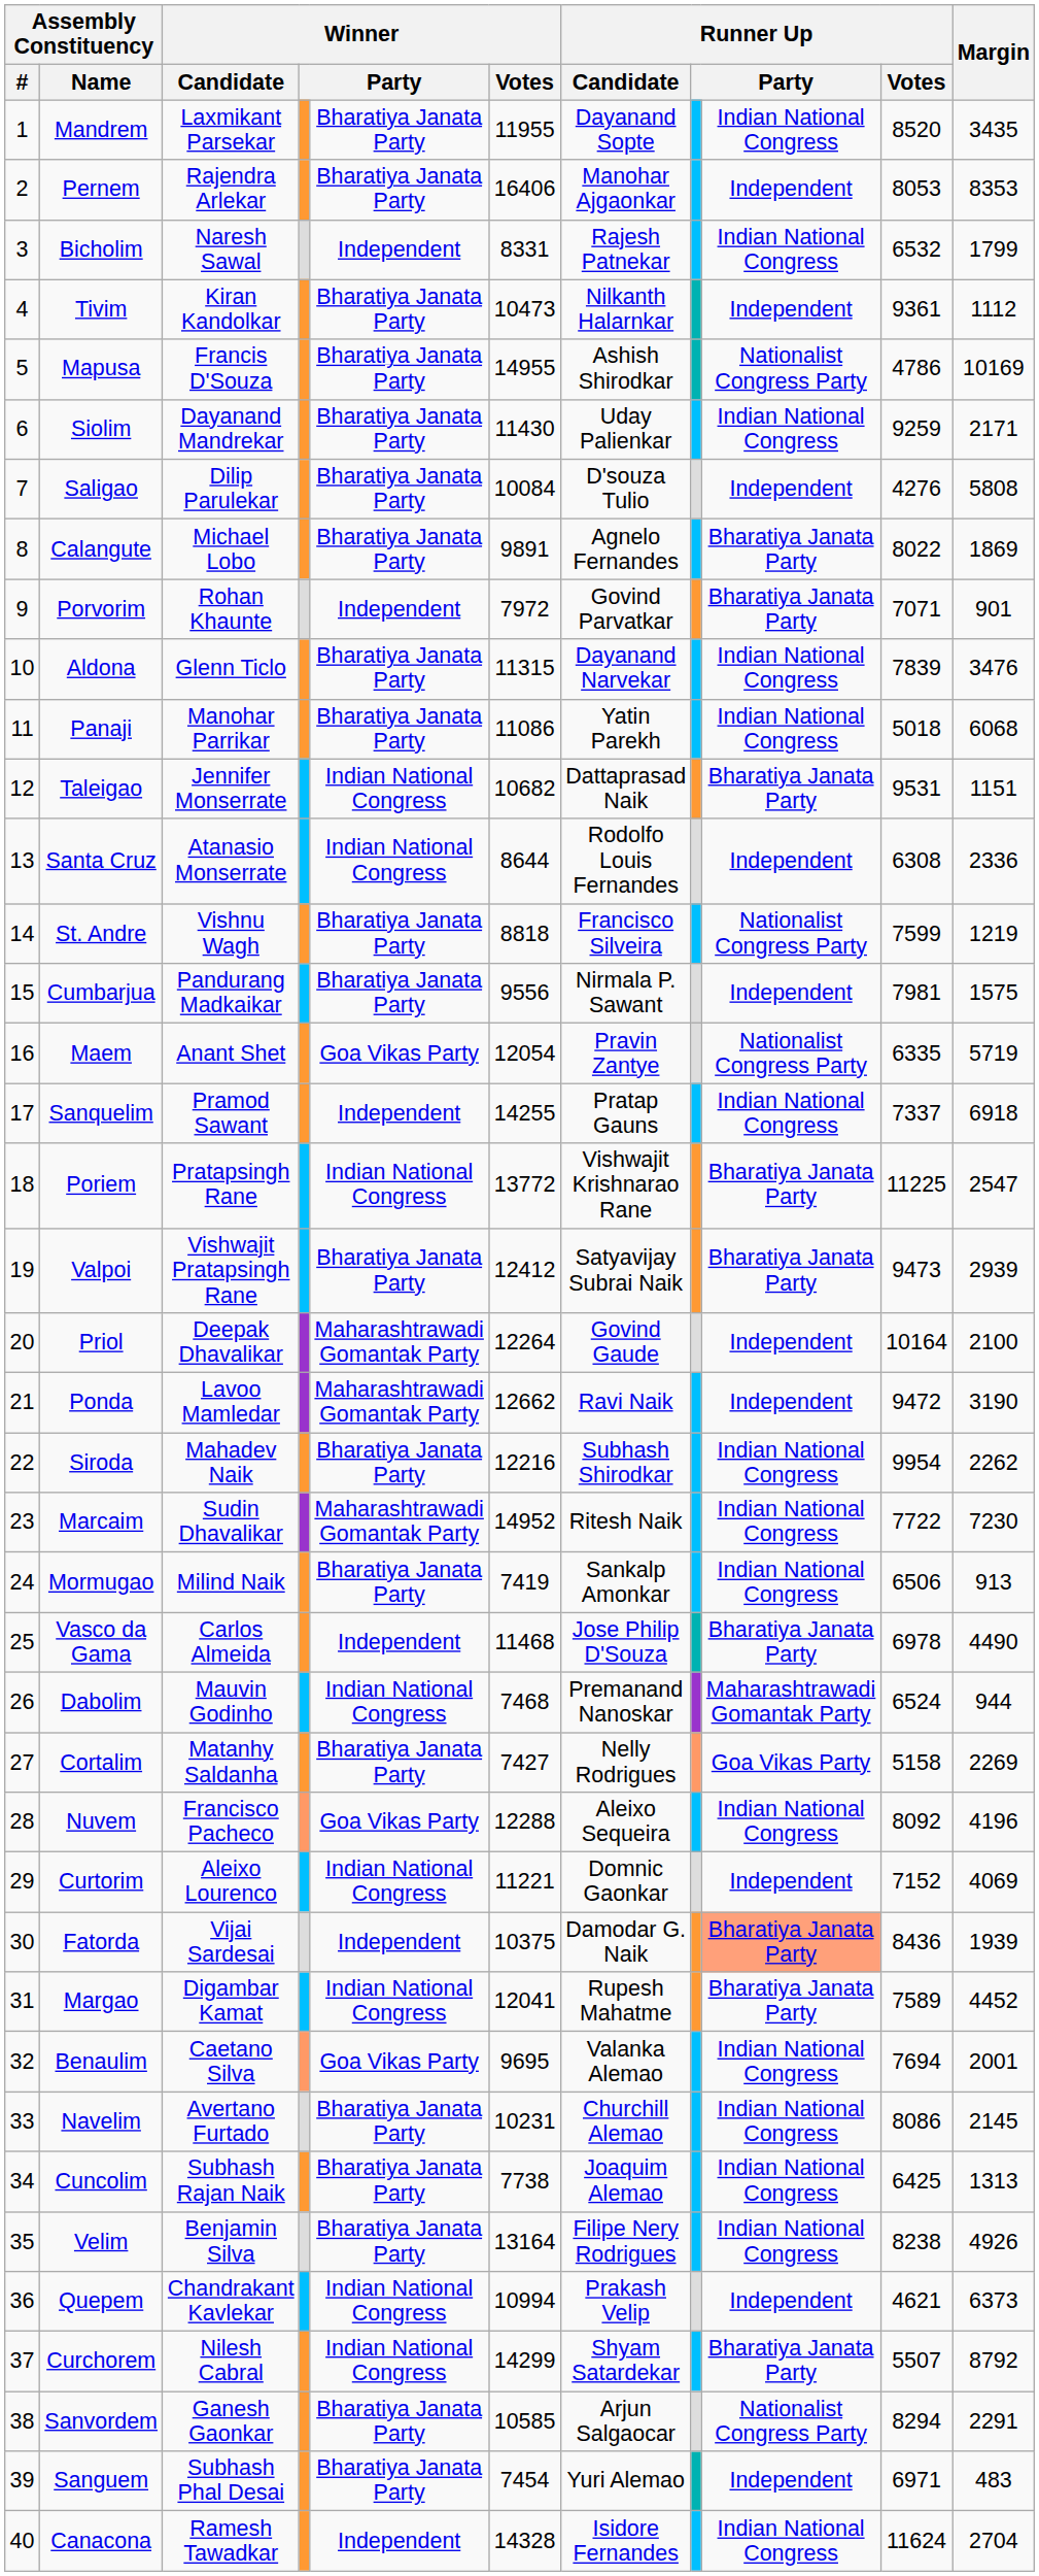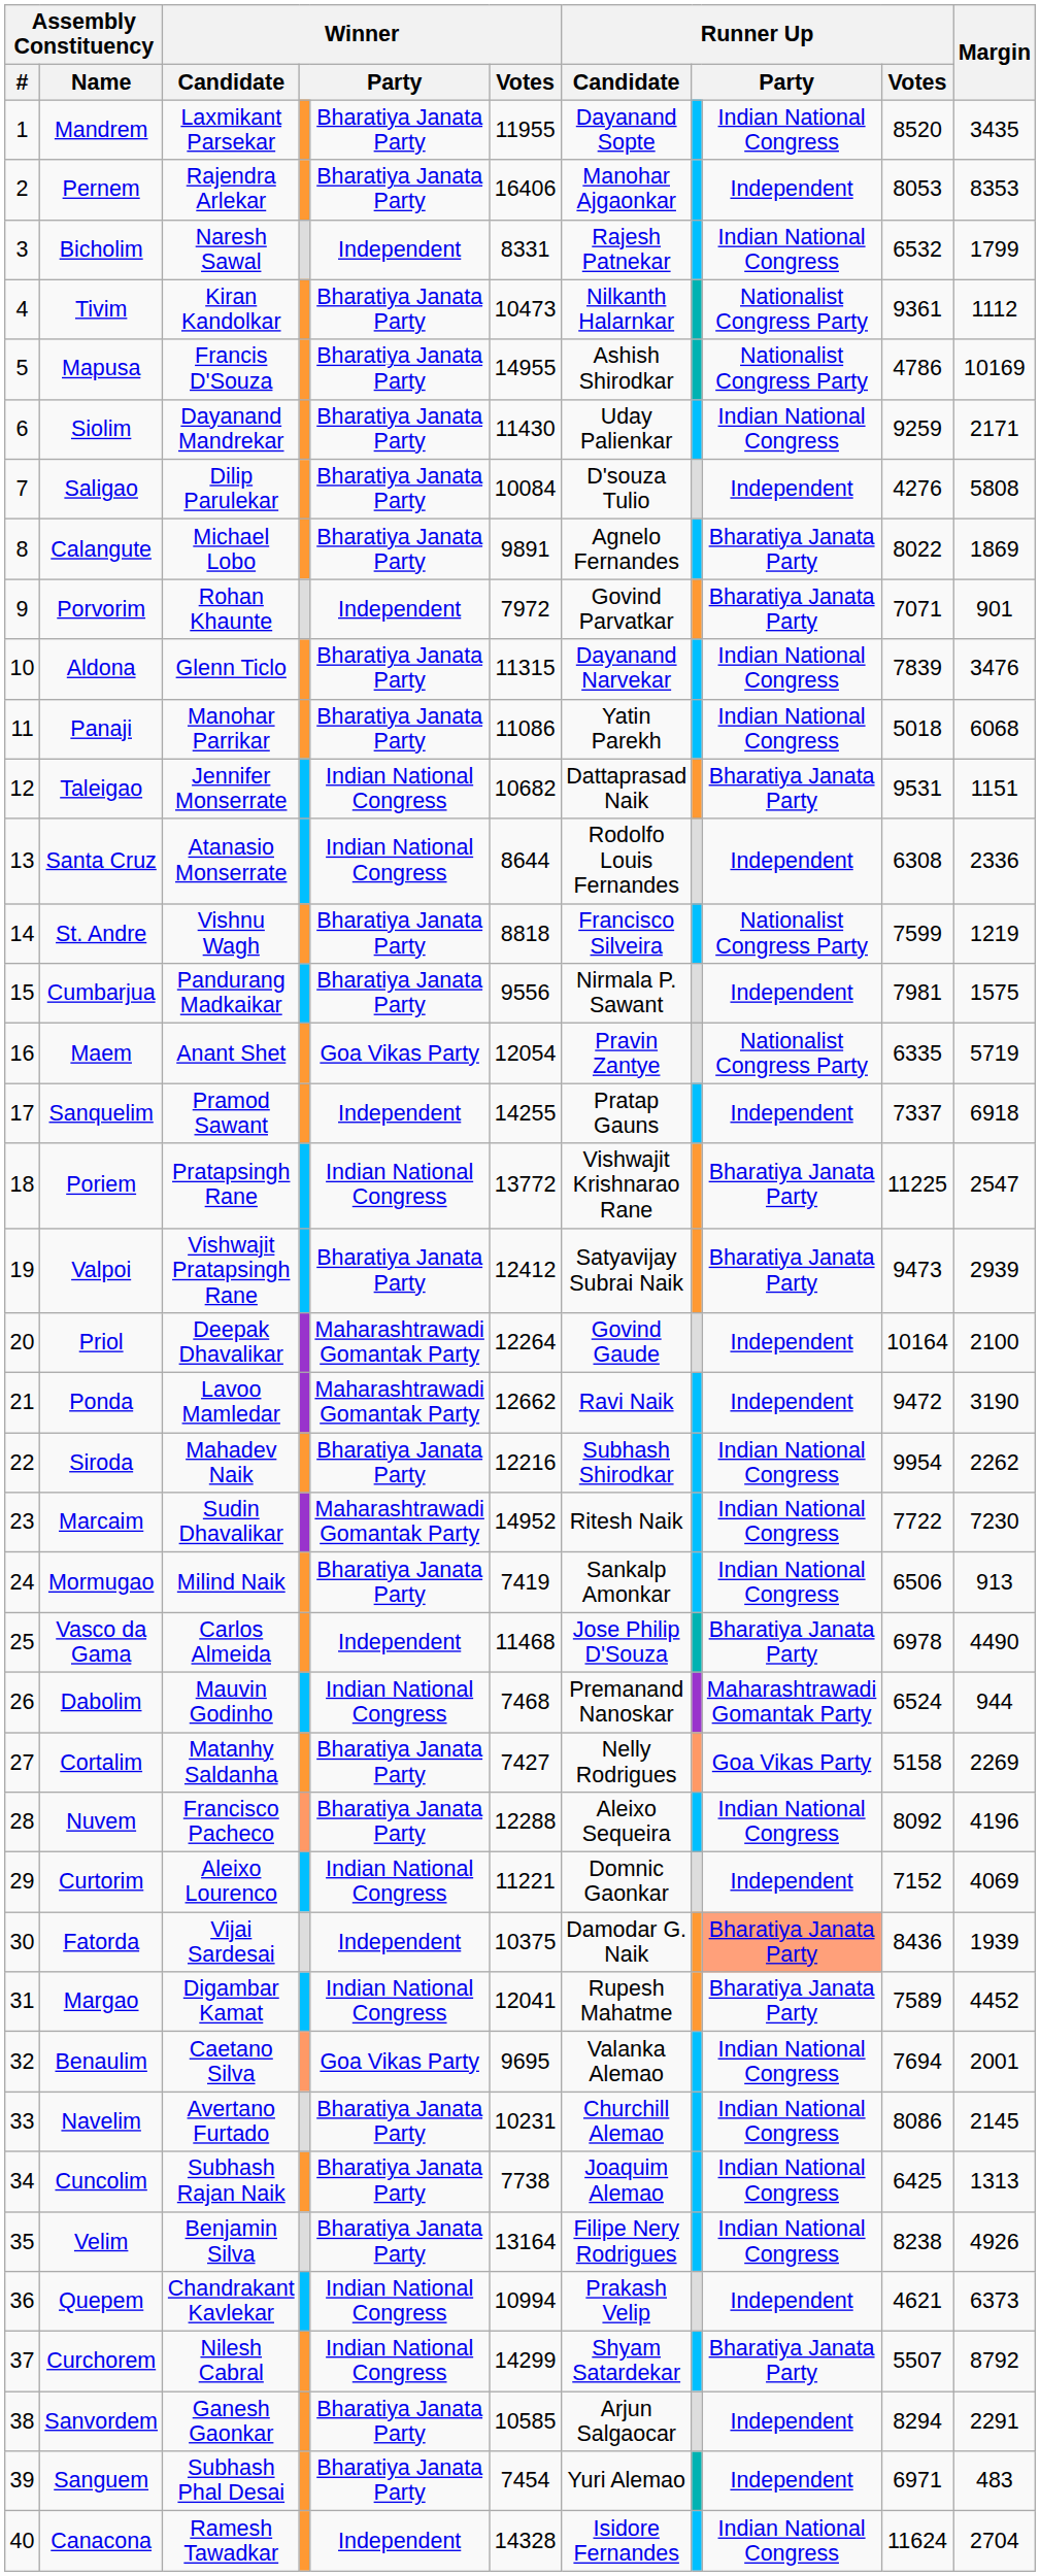 <table class="wikitable sortable" style="text-align:center;">
 <tr>
 <th colspan="2">Assembly Constituency</th>
 <th colspan="4">Winner</th>
 <th colspan="4">Runner Up</th>
 <th rowspan="2">Margin</th>
 </tr>
 <tr>
 <th>#</th>
 <th>Name</th>
 <th>Candidate</th>
 <th colspan="2">Party</th>
 <th>Votes</th>
 <th>Candidate</th>
 <th colspan="2">Party</th>
 <th>Votes</th>
 </tr>
 <tr>
 <td>1</td>
 <td><a href='#'>Mandrem</a></td>
 <td><a href='#'>Laxmikant Parsekar</a></td>
 <td style="background:#f93;"></td>
 <td><a href='#'>Bharatiya Janata Party</a></td>
 <td>11955</td>
 <td><a href='#'>Dayanand Sopte</a></td>
 <td style="background:#00bfff;"></td>
 <td><a href='#'>Indian National Congress</a></td>
 <td>8520</td>
 <td>3435</td>
 </tr>
 <tr>
 <td>2</td>
 <td><a href='#'>Pernem</a></td>
 <td><a href='#'>Rajendra Arlekar</a></td>
 <td style="background:#f93;"></td>
 <td><a href='#'>Bharatiya Janata Party</a></td>
 <td>16406</td>
 <td><a href='#'>Manohar Ajgaonkar</a></td>
 <td style="background:#00bfff;"></td>
 <td><a href='#'>Independent</a></td>
 <td>8053</td>
 <td>8353</td>
 </tr>
 <tr>
 <td>3</td>
 <td><a href='#'>Bicholim</a></td>
 <td><a href='#'>Naresh Sawal</a></td>
 <td style="background:#ddd;"></td>
 <td><a href='#'>Independent</a></td>
 <td>8331</td>
 <td><a href='#'>Rajesh Patnekar</a></td>
 <td style="background:#00bfff;"></td>
 <td><a href='#'>Indian National Congress</a></td>
 <td>6532</td>
 <td>1799</td>
 </tr>
 <tr>
 <td>4</td>
 <td><a href='#'>Tivim</a></td>
 <td><a href='#'>Kiran Kandolkar</a></td>
 <td style="background:#f93;"></td>
 <td><a href='#'>Bharatiya Janata Party</a></td>
 <td>10473</td>
 <td><a href='#'>Nilkanth Halarnkar</a></td>
 <td style="background:#00b2b2;"></td>
-<td><a href='#'>Independent</a></td>
+<td><a href='#'>Nationalist Congress Party</a></td>
 <td>9361</td>
 <td>1112</td>
 </tr>
 <tr>
 <td>5</td>
 <td><a href='#'>Mapusa</a></td>
 <td><a href='#'>Francis D'Souza</a></td>
 <td style="background:#f93;"></td>
 <td><a href='#'>Bharatiya Janata Party</a></td>
 <td>14955</td>
 <td>Ashish Shirodkar</td>
 <td style="background:#00b2b2;"></td>
 <td><a href='#'>Nationalist Congress Party</a></td>
 <td>4786</td>
 <td>10169</td>
 </tr>
 <tr>
 <td>6</td>
 <td><a href='#'>Siolim</a></td>
 <td><a href='#'>Dayanand Mandrekar</a></td>
 <td style="background:#f93;"></td>
 <td><a href='#'>Bharatiya Janata Party</a></td>
 <td>11430</td>
 <td>Uday Palienkar</td>
 <td style="background:#00bfff;"></td>
 <td><a href='#'>Indian National Congress</a></td>
 <td>9259</td>
 <td>2171</td>
 </tr>
 <tr>
 <td>7</td>
 <td><a href='#'>Saligao</a></td>
 <td><a href='#'>Dilip Parulekar</a></td>
 <td style="background:#f93;"></td>
 <td><a href='#'>Bharatiya Janata Party</a></td>
 <td>10084</td>
 <td>D'souza Tulio</td>
 <td style="background:#ddd;"></td>
 <td><a href='#'>Independent</a></td>
 <td>4276</td>
 <td>5808</td>
 </tr>
 <tr>
 <td>8</td>
 <td><a href='#'>Calangute</a></td>
 <td><a href='#'>Michael Lobo</a></td>
 <td style="background:#f93;"></td>
 <td><a href='#'>Bharatiya Janata Party</a></td>
 <td>9891</td>
 <td>Agnelo Fernandes</td>
 <td style="background:#00bfff;"></td>
 <td><a href='#'>Bharatiya Janata Party</a></td>
 <td>8022</td>
 <td>1869</td>
 </tr>
 <tr>
 <td>9</td>
 <td><a href='#'>Porvorim</a></td>
 <td><a href='#'>Rohan Khaunte</a></td>
 <td style="background:#ddd;"></td>
 <td><a href='#'>Independent</a></td>
 <td>7972</td>
 <td>Govind Parvatkar</td>
 <td style="background:#f93;"></td>
 <td><a href='#'>Bharatiya Janata Party</a></td>
 <td>7071</td>
 <td>901</td>
 </tr>
 <tr>
 <td>10</td>
 <td><a href='#'>Aldona</a></td>
 <td><a href='#'>Glenn Ticlo</a></td>
 <td style="background:#f93;"></td>
 <td><a href='#'>Bharatiya Janata Party</a></td>
 <td>11315</td>
 <td><a href='#'>Dayanand Narvekar</a></td>
 <td style="background:#00bfff;"></td>
 <td><a href='#'>Indian National Congress</a></td>
 <td>7839</td>
 <td>3476</td>
 </tr>
 <tr>
 <td>11</td>
 <td><a href='#'>Panaji</a></td>
 <td><a href='#'>Manohar Parrikar</a></td>
 <td style="background:#f93;"></td>
 <td><a href='#'>Bharatiya Janata Party</a></td>
 <td>11086</td>
 <td>Yatin Parekh</td>
 <td style="background:#00bfff;"></td>
 <td><a href='#'>Indian National Congress</a></td>
 <td>5018</td>
 <td>6068</td>
 </tr>
 <tr>
 <td>12</td>
 <td><a href='#'>Taleigao</a></td>
 <td><a href='#'>Jennifer Monserrate</a></td>
 <td style="background:#00bfff;"></td>
 <td><a href='#'>Indian National Congress</a></td>
 <td>10682</td>
 <td>Dattaprasad Naik</td>
 <td style="background:#f93;"></td>
 <td><a href='#'>Bharatiya Janata Party</a></td>
 <td>9531</td>
 <td>1151</td>
 </tr>
 <tr>
 <td>13</td>
 <td><a href='#'>Santa Cruz</a></td>
 <td><a href='#'>Atanasio Monserrate</a></td>
 <td style="background:#00bfff;"></td>
 <td><a href='#'>Indian National Congress</a></td>
 <td>8644</td>
 <td>Rodolfo Louis Fernandes</td>
 <td style="background:#ddd;"></td>
 <td><a href='#'>Independent</a></td>
 <td>6308</td>
 <td>2336</td>
 </tr>
 <tr>
 <td>14</td>
 <td><a href='#'>St. Andre</a></td>
 <td><a href='#'>Vishnu Wagh</a></td>
 <td style="background:#f93;"></td>
 <td><a href='#'>Bharatiya Janata Party</a></td>
 <td>8818</td>
 <td><a href='#'>Francisco Silveira</a></td>
 <td style="background:#00bfff;"></td>
 <td><a href='#'>Nationalist Congress Party</a></td>
 <td>7599</td>
 <td>1219</td>
 </tr>
 <tr>
 <td>15</td>
 <td><a href='#'>Cumbarjua</a></td>
 <td><a href='#'>Pandurang Madkaikar</a></td>
 <td style="background:#00bfff;"></td>
 <td><a href='#'>Bharatiya Janata Party</a></td>
 <td>9556</td>
 <td>Nirmala P. Sawant</td>
 <td style="background:#ddd;"></td>
 <td><a href='#'>Independent</a></td>
 <td>7981</td>
 <td>1575</td>
 </tr>
 <tr>
 <td>16</td>
 <td><a href='#'>Maem</a></td>
 <td><a href='#'>Anant Shet</a></td>
 <td style="background:#f93;"></td>
 <td><a href='#'>Goa Vikas Party</a></td>
 <td>12054</td>
 <td><a href='#'>Pravin Zantye</a></td>
 <td style="background:#ddd;"></td>
 <td><a href='#'>Nationalist Congress Party</a></td>
 <td>6335</td>
 <td>5719</td>
 </tr>
 <tr>
 <td>17</td>
 <td><a href='#'>Sanquelim</a></td>
 <td><a href='#'>Pramod Sawant</a></td>
 <td style="background:#f93;"></td>
 <td><a href='#'>Independent</a></td>
 <td>14255</td>
 <td>Pratap Gauns</td>
 <td style="background:#00bfff;"></td>
-<td><a href='#'>Indian National Congress</a></td>
+<td><a href='#'>Independent</a></td>
 <td>7337</td>
 <td>6918</td>
 </tr>
 <tr>
 <td>18</td>
 <td><a href='#'>Poriem</a></td>
 <td><a href='#'>Pratapsingh Rane</a></td>
 <td style="background:#00bfff;"></td>
 <td><a href='#'>Indian National Congress</a></td>
 <td>13772</td>
 <td>Vishwajit Krishnarao Rane</td>
 <td style="background:#f93;"></td>
 <td><a href='#'>Bharatiya Janata Party</a></td>
 <td>11225</td>
 <td>2547</td>
 </tr>
 <tr>
 <td>19</td>
 <td><a href='#'>Valpoi</a></td>
 <td><a href='#'>Vishwajit Pratapsingh Rane</a></td>
 <td style="background:#00bfff;"></td>
 <td><a href='#'>Bharatiya Janata Party</a></td>
 <td>12412</td>
 <td>Satyavijay Subrai Naik</td>
 <td style="background:#f93;"></td>
 <td><a href='#'>Bharatiya Janata Party</a></td>
 <td>9473</td>
 <td>2939</td>
 </tr>
 <tr>
 <td>20</td>
 <td><a href='#'>Priol</a></td>
 <td><a href='#'>Deepak Dhavalikar</a></td>
 <td style="background:#93c;"></td>
 <td><a href='#'>Maharashtrawadi Gomantak Party</a></td>
 <td>12264</td>
 <td><a href='#'>Govind Gaude</a></td>
 <td style="background:#ddd;"></td>
 <td><a href='#'>Independent</a></td>
 <td>10164</td>
 <td>2100</td>
 </tr>
 <tr>
 <td>21</td>
 <td><a href='#'>Ponda</a></td>
 <td><a href='#'>Lavoo Mamledar</a></td>
 <td style="background:#93c;"></td>
 <td><a href='#'>Maharashtrawadi Gomantak Party</a></td>
 <td>12662</td>
 <td><a href='#'>Ravi Naik</a></td>
 <td style="background:#00bfff;"></td>
 <td><a href='#'>Independent</a></td>
 <td>9472</td>
 <td>3190</td>
 </tr>
 <tr>
 <td>22</td>
 <td><a href='#'>Siroda</a></td>
 <td><a href='#'>Mahadev Naik</a></td>
 <td style="background:#f93;"></td>
 <td><a href='#'>Bharatiya Janata Party</a></td>
 <td>12216</td>
 <td><a href='#'>Subhash Shirodkar</a></td>
 <td style="background:#00bfff;"></td>
 <td><a href='#'>Indian National Congress</a></td>
 <td>9954</td>
 <td>2262</td>
 </tr>
 <tr>
 <td>23</td>
 <td><a href='#'>Marcaim</a></td>
 <td><a href='#'>Sudin Dhavalikar</a></td>
 <td style="background:#93c;"></td>
 <td><a href='#'>Maharashtrawadi Gomantak Party</a></td>
 <td>14952</td>
 <td>Ritesh Naik</td>
 <td style="background:#00bfff;"></td>
 <td><a href='#'>Indian National Congress</a></td>
 <td>7722</td>
 <td>7230</td>
 </tr>
 <tr>
 <td>24</td>
 <td><a href='#'>Mormugao</a></td>
 <td><a href='#'>Milind Naik</a></td>
 <td style="background:#f93;"></td>
 <td><a href='#'>Bharatiya Janata Party</a></td>
 <td>7419</td>
 <td>Sankalp Amonkar</td>
 <td style="background:#00bfff;"></td>
 <td><a href='#'>Indian National Congress</a></td>
 <td>6506</td>
 <td>913</td>
 </tr>
 <tr>
 <td>25</td>
 <td><a href='#'>Vasco da Gama</a></td>
 <td><a href='#'>Carlos Almeida</a></td>
 <td style="background:#f93;"></td>
 <td><a href='#'>Independent</a></td>
 <td>11468</td>
 <td><a href='#'>Jose Philip D'Souza</a></td>
 <td style="background:#00b2b2;"></td>
 <td><a href='#'>Bharatiya Janata Party</a></td>
 <td>6978</td>
 <td>4490</td>
 </tr>
 <tr>
 <td>26</td>
 <td><a href='#'>Dabolim</a></td>
 <td><a href='#'>Mauvin Godinho</a></td>
 <td style="background:#00bfff;"></td>
 <td><a href='#'>Indian National Congress</a></td>
 <td>7468</td>
 <td>Premanand Nanoskar</td>
 <td style="background:#93c;"></td>
 <td><a href='#'>Maharashtrawadi Gomantak Party</a></td>
 <td>6524</td>
 <td>944</td>
 </tr>
 <tr>
 <td>27</td>
 <td><a href='#'>Cortalim</a></td>
 <td><a href='#'>Matanhy Saldanha</a></td>
 <td style="background:#f93;"></td>
 <td><a href='#'>Bharatiya Janata Party</a></td>
 <td>7427</td>
 <td>Nelly Rodrigues</td>
 <td style="background:#f96;"></td>
 <td><a href='#'>Goa Vikas Party</a></td>
 <td>5158</td>
 <td>2269</td>
 </tr>
 <tr>
 <td>28</td>
 <td><a href='#'>Nuvem</a></td>
 <td><a href='#'>Francisco Pacheco</a></td>
 <td style="background:#f96;"></td>
-<td><a href='#'>Goa Vikas Party</a></td>
+<td><a href='#'>Bharatiya Janata Party</a></td>
 <td>12288</td>
 <td>Aleixo Sequeira</td>
 <td style="background:#00bfff;"></td>
 <td><a href='#'>Indian National Congress</a></td>
 <td>8092</td>
 <td>4196</td>
 </tr>
 <tr>
 <td>29</td>
 <td><a href='#'>Curtorim</a></td>
 <td><a href='#'>Aleixo Lourenco</a></td>
 <td style="background:#00bfff;"></td>
 <td><a href='#'>Indian National Congress</a></td>
 <td>11221</td>
 <td>Domnic Gaonkar</td>
 <td style="background:#ddd;"></td>
 <td><a href='#'>Independent</a></td>
 <td>7152</td>
 <td>4069</td>
 </tr>
 <tr>
 <td>30</td>
 <td><a href='#'>Fatorda</a></td>
 <td><a href='#'>Vijai Sardesai</a></td>
 <td style="background:#ddd;"></td>
 <td><a href='#'>Independent</a></td>
 <td>10375</td>
 <td>Damodar G. Naik</td>
 <td style="background:#f93;"></td>
 <td style="background: lightsalmon;"><a href='#'>Bharatiya Janata Party</a></td>
 <td>8436</td>
 <td>1939</td>
 </tr>
 <tr>
 <td>31</td>
 <td><a href='#'>Margao</a></td>
 <td><a href='#'>Digambar Kamat</a></td>
 <td style="background:#00bfff;"></td>
 <td><a href='#'>Indian National Congress</a></td>
 <td>12041</td>
 <td>Rupesh Mahatme</td>
 <td style="background:#f93;"></td>
 <td><a href='#'>Bharatiya Janata Party</a></td>
 <td>7589</td>
 <td>4452</td>
 </tr>
 <tr>
 <td>32</td>
 <td><a href='#'>Benaulim</a></td>
 <td><a href='#'>Caetano Silva</a></td>
 <td style="background:#f96;"></td>
 <td><a href='#'>Goa Vikas Party</a></td>
 <td>9695</td>
 <td>Valanka Alemao</td>
 <td style="background:#00bfff;"></td>
 <td><a href='#'>Indian National Congress</a></td>
 <td>7694</td>
 <td>2001</td>
 </tr>
 <tr>
 <td>33</td>
 <td><a href='#'>Navelim</a></td>
 <td><a href='#'>Avertano Furtado</a></td>
 <td style="background:#ddd;"></td>
 <td><a href='#'>Bharatiya Janata Party</a></td>
 <td>10231</td>
 <td><a href='#'>Churchill Alemao</a></td>
 <td style="background:#00bfff;"></td>
 <td><a href='#'>Indian National Congress</a></td>
 <td>8086</td>
 <td>2145</td>
 </tr>
 <tr>
 <td>34</td>
 <td><a href='#'>Cuncolim</a></td>
 <td><a href='#'>Subhash Rajan Naik</a></td>
 <td style="background:#f93;"></td>
 <td><a href='#'>Bharatiya Janata Party</a></td>
 <td>7738</td>
 <td><a href='#'>Joaquim Alemao</a></td>
 <td style="background:#00bfff;"></td>
 <td><a href='#'>Indian National Congress</a></td>
 <td>6425</td>
 <td>1313</td>
 </tr>
 <tr>
 <td>35</td>
 <td><a href='#'>Velim</a></td>
 <td><a href='#'>Benjamin Silva</a></td>
 <td style="background:#ddd;"></td>
 <td><a href='#'>Bharatiya Janata Party</a></td>
 <td>13164</td>
 <td><a href='#'>Filipe Nery Rodrigues</a></td>
 <td style="background:#00bfff;"></td>
 <td><a href='#'>Indian National Congress</a></td>
 <td>8238</td>
 <td>4926</td>
 </tr>
 <tr>
 <td>36</td>
 <td><a href='#'>Quepem</a></td>
 <td><a href='#'>Chandrakant Kavlekar</a></td>
 <td style="background:#00bfff;"></td>
 <td><a href='#'>Indian National Congress</a></td>
 <td>10994</td>
 <td><a href='#'>Prakash Velip</a></td>
 <td style="background:#ddd;"></td>
 <td><a href='#'>Independent</a></td>
 <td>4621</td>
 <td>6373</td>
 </tr>
 <tr>
 <td>37</td>
 <td><a href='#'>Curchorem</a></td>
 <td><a href='#'>Nilesh Cabral</a></td>
 <td style="background:#f93;"></td>
 <td><a href='#'>Indian National Congress</a></td>
 <td>14299</td>
 <td><a href='#'>Shyam Satardekar</a></td>
 <td style="background:#00bfff;"></td>
 <td><a href='#'>Bharatiya Janata Party</a></td>
 <td>5507</td>
 <td>8792</td>
 </tr>
 <tr>
 <td>38</td>
 <td><a href='#'>Sanvordem</a></td>
 <td><a href='#'>Ganesh Gaonkar</a></td>
 <td style="background:#f93;"></td>
 <td><a href='#'>Bharatiya Janata Party</a></td>
 <td>10585</td>
 <td>Arjun Salgaocar</td>
 <td style="background:#ddd;"></td>
-<td><a href='#'>Nationalist Congress Party</a></td>
+<td><a href='#'>Independent</a></td>
 <td>8294</td>
 <td>2291</td>
 </tr>
 <tr>
 <td>39</td>
 <td><a href='#'>Sanguem</a></td>
 <td><a href='#'>Subhash Phal Desai</a></td>
 <td style="background:#f93;"></td>
 <td><a href='#'>Bharatiya Janata Party</a></td>
 <td>7454</td>
 <td>Yuri Alemao</td>
 <td style="background:#00b2b2;"></td>
 <td><a href='#'>Independent</a></td>
 <td>6971</td>
 <td>483</td>
 </tr>
 <tr>
 <td>40</td>
 <td><a href='#'>Canacona</a></td>
 <td><a href='#'>Ramesh Tawadkar</a></td>
 <td style="background:#f93;"></td>
 <td><a href='#'>Independent</a></td>
 <td>14328</td>
 <td><a href='#'>Isidore Fernandes</a></td>
 <td style="background:#00bfff;"></td>
 <td><a href='#'>Indian National Congress</a></td>
 <td>11624</td>
 <td>2704</td>
 </tr>
 </table>
